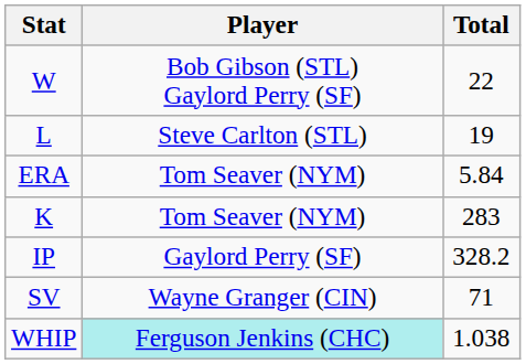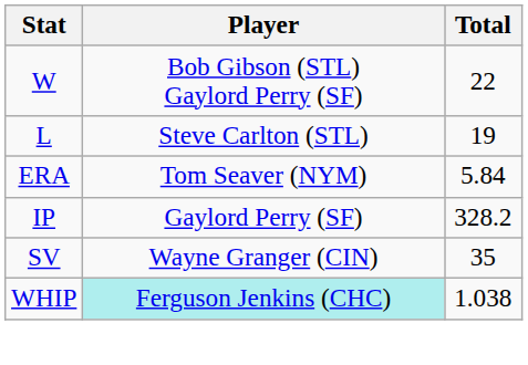 <table class="wikitable" style="text-align:center;">
 <tr>
 <th style="width:15%;">Stat</th>
 <th>Player</th>
 <th style="width:15%;">Total</th>
 </tr>
 <tr>
 <td><a href='#'>W</a></td>
 <td><a href='#'>Bob Gibson</a> (<a href='#'>STL</a>)<br><a href='#'>Gaylord Perry</a> (<a href='#'>SF</a>)</td>
 <td>22</td>
 </tr>
 <tr>
 <td><a href='#'>L</a></td>
 <td><a href='#'>Steve Carlton</a> (<a href='#'>STL</a>)</td>
 <td>19</td>
 </tr>
 <tr>
 <td><a href='#'>ERA</a></td>
 <td><a href='#'>Tom Seaver</a> (<a href='#'>NYM</a>)</td>
 <td>5.84</td>
 </tr>
 <tr>
-<td><a href='#'>K</a></td>
-<td><a href='#'>Tom Seaver</a> (<a href='#'>NYM</a>)</td>
-<td>283</td>
-</tr>
-<tr>
 <td><a href='#'>IP</a></td>
 <td><a href='#'>Gaylord Perry</a> (<a href='#'>SF</a>)</td>
 <td>328.2</td>
 </tr>
 <tr>
 <td><a href='#'>SV</a></td>
 <td><a href='#'>Wayne Granger</a> (<a href='#'>CIN</a>)</td>
-<td>71</td>
+<td>35</td>
 </tr>
 <tr>
 <td><a href='#'>WHIP</a></td>
 <td style="background: paleturquoise;"><a href='#'>Ferguson Jenkins</a> (<a href='#'>CHC</a>)</td>
 <td>1.038</td>
 </tr>
 </table>
